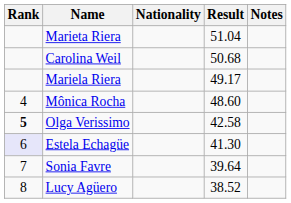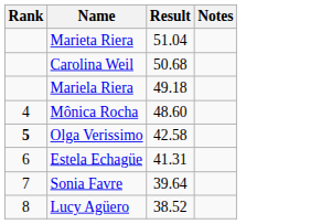 <table class="wikitable sortable" style="text-align:center">
 <tr>
 <th>Rank</th>
 <th>Name</th>
-<th>Nationality</th>
 <th>Result</th>
 <th>Notes</th>
 </tr>
 <tr>
 <td></td>
 <td align=left><a href='#'>Marieta Riera</a></td>
-<td align=left></td>
 <td>51.04</td>
 <td></td>
 </tr>
 <tr>
 <td></td>
 <td align=left><a href='#'>Carolina Weil</a></td>
-<td align=left></td>
 <td>50.68</td>
 <td></td>
 </tr>
 <tr>
 <td></td>
 <td align=left><a href='#'>Mariela Riera</a></td>
-<td align=left></td>
-<td>49.17</td>
+<td>49.18</td>
 <td></td>
 </tr>
 <tr>
 <td>4</td>
 <td align=left><a href='#'>Mônica Rocha</a></td>
-<td align=left></td>
 <td>48.60</td>
 <td></td>
 </tr>
 <tr>
 <td><strong>5</strong></td>
 <td align=left><a href='#'>Olga Verissimo</a></td>
-<td align=left></td>
 <td>42.58</td>
 <td></td>
 </tr>
 <tr>
-<td style="background: lavender;">6</td>
+<td>6</td>
 <td align=left><a href='#'>Estela Echagüe</a></td>
-<td align=left></td>
-<td>41.30</td>
+<td>41.31</td>
 <td></td>
 </tr>
 <tr>
 <td>7</td>
 <td align=left><a href='#'>Sonia Favre</a></td>
-<td align=left></td>
 <td>39.64</td>
 <td></td>
 </tr>
 <tr>
 <td>8</td>
 <td align=left><a href='#'>Lucy Agüero</a></td>
-<td align=left></td>
 <td>38.52</td>
 <td></td>
 </tr>
 </table>
